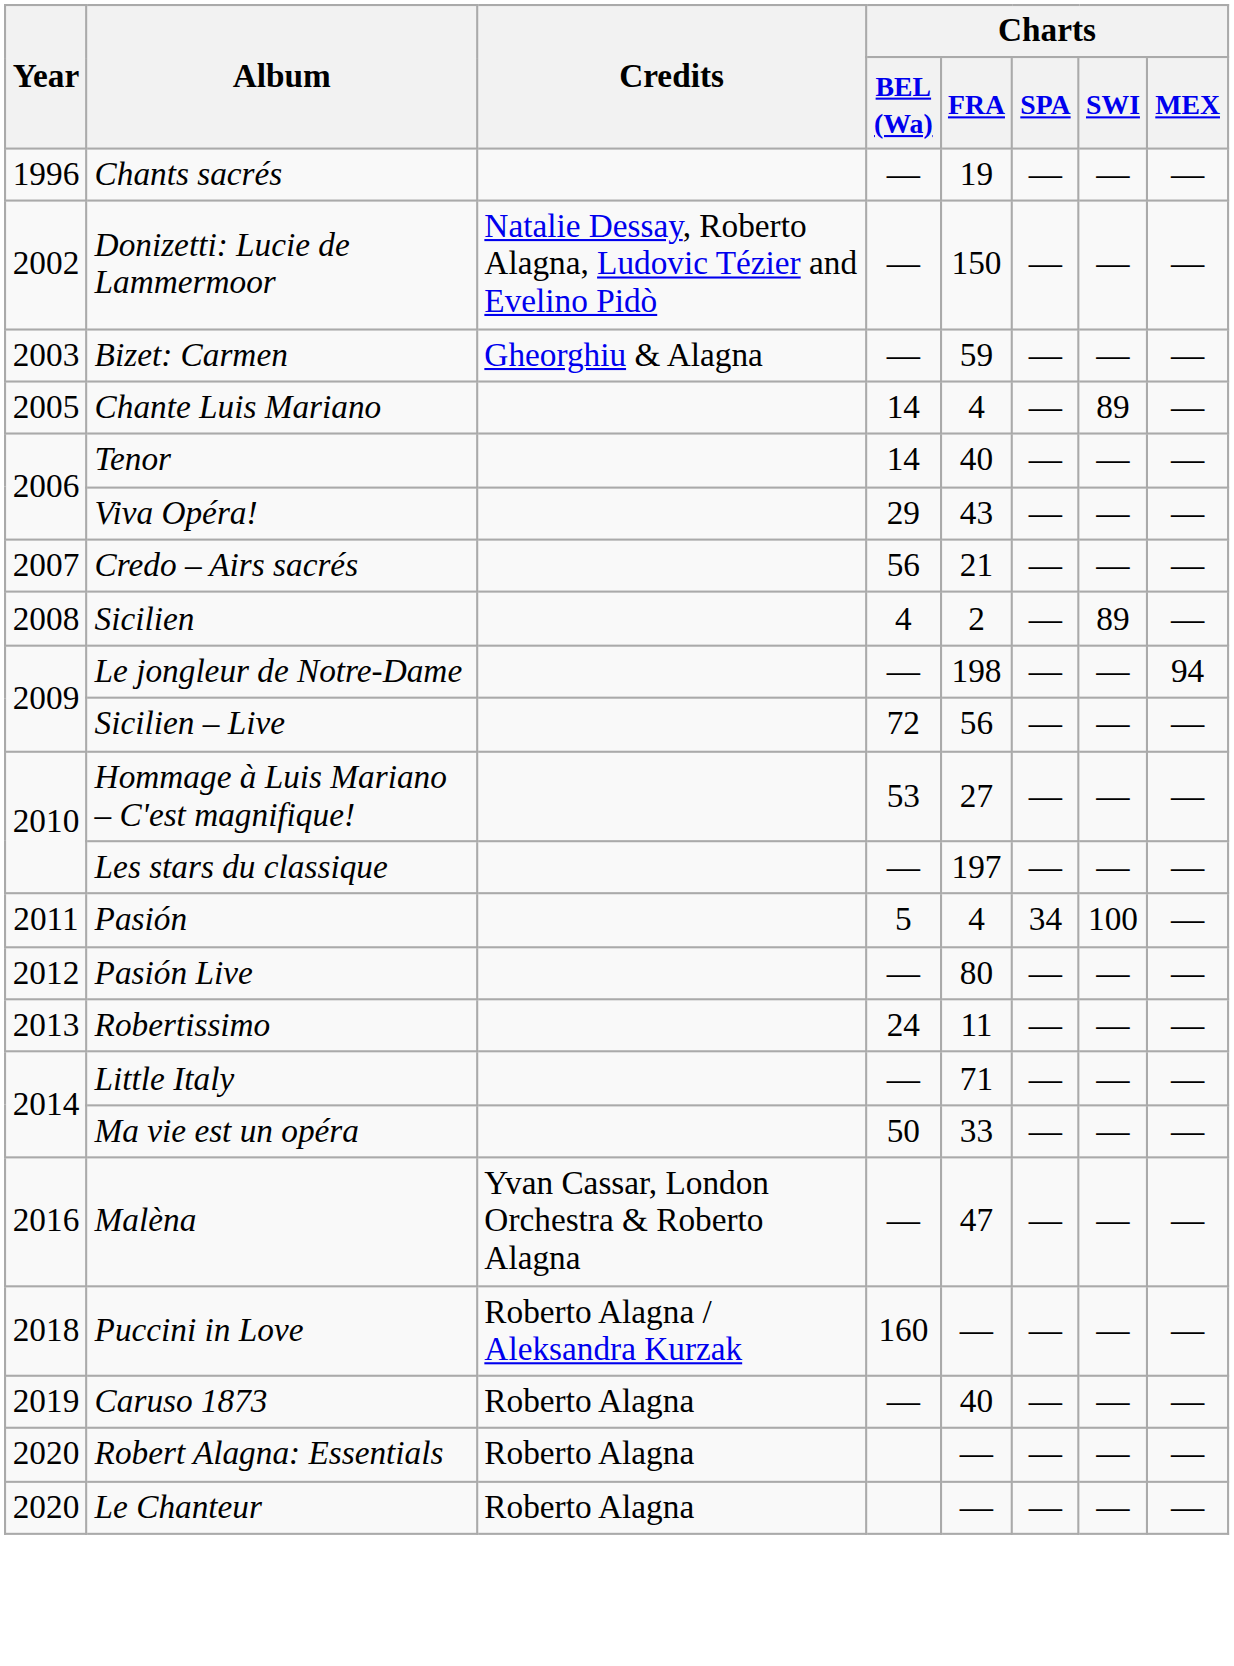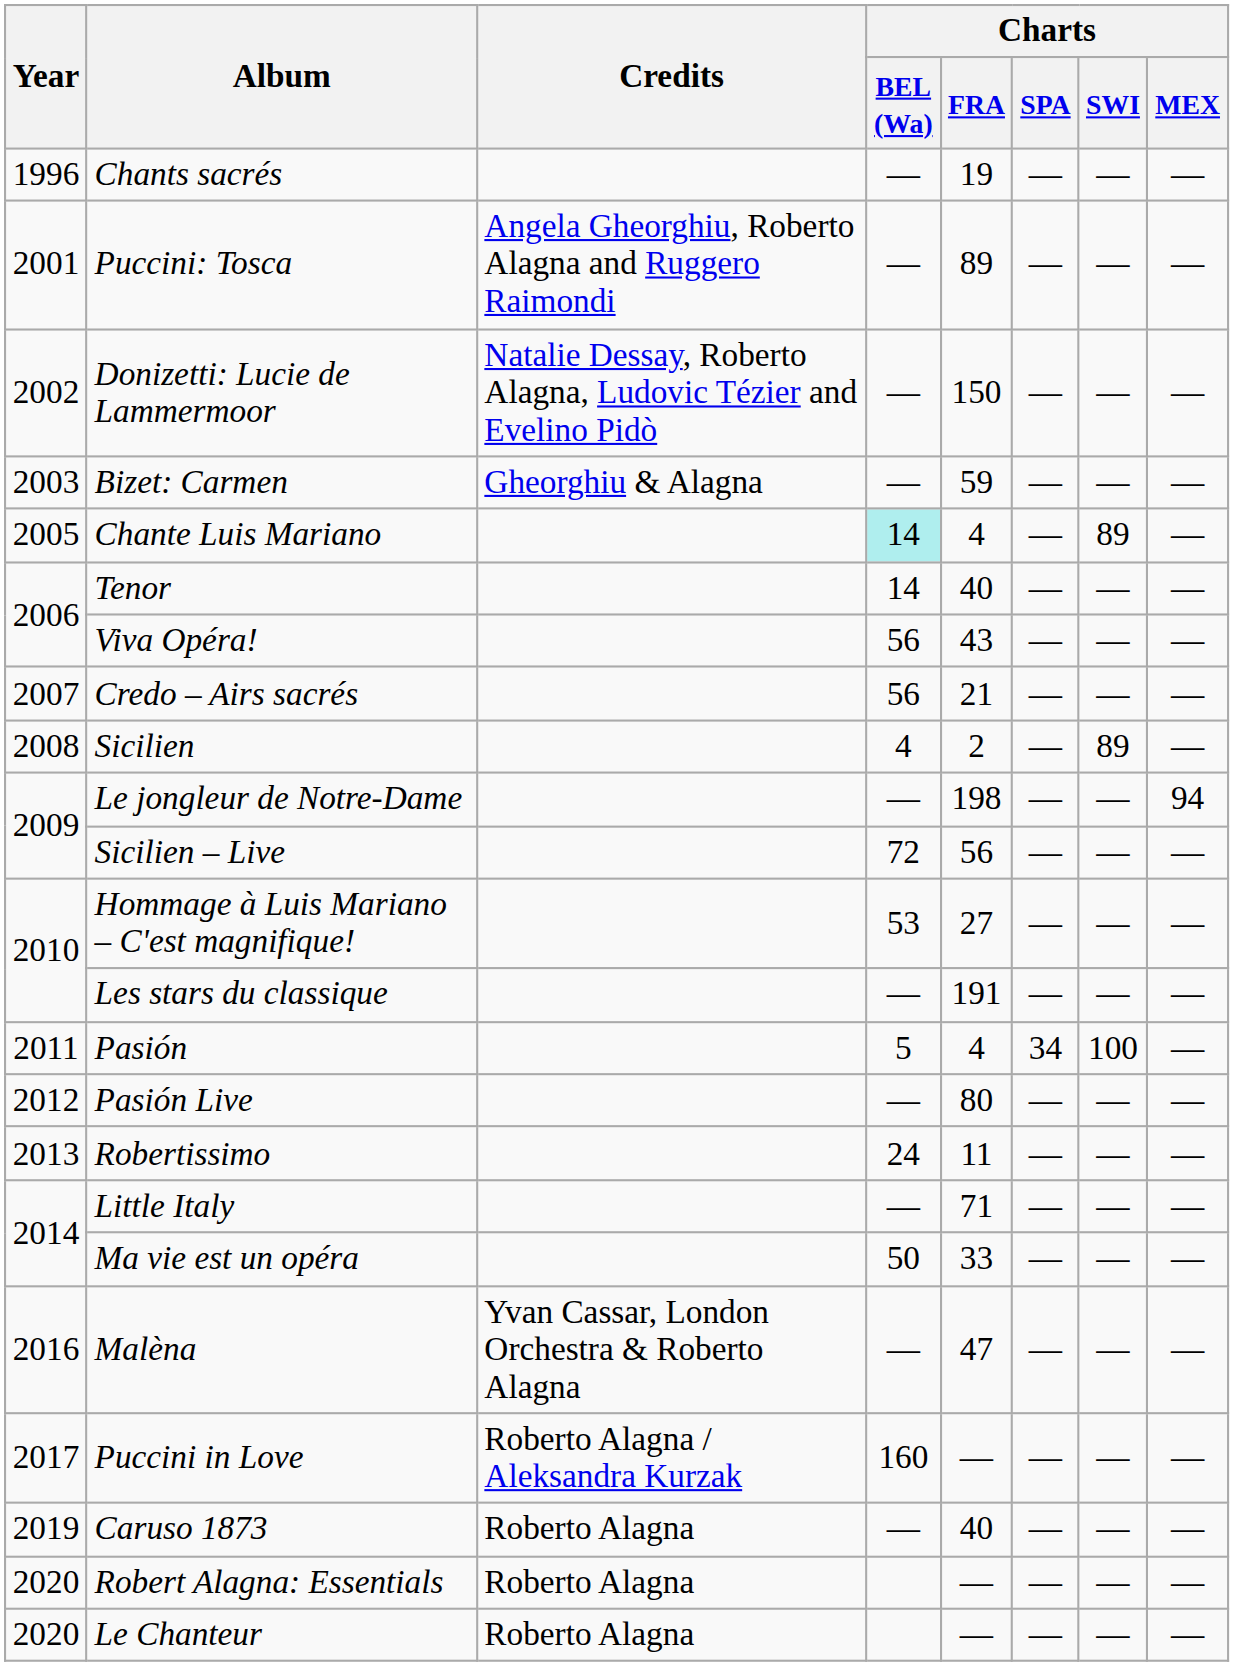 <table class="wikitable">
 <tr>
 <th rowspan="2" width="10">Year</th>
 <th rowspan="2" width="180">Album</th>
 <th rowspan="2" width="180">Credits</th>
 <th colspan="5">Charts</th>
 </tr>
 <tr>
 <th width="20"><small><a href='#'>BEL<br>(Wa)</a></small><br></th>
 <th width="20"><small><a href='#'>FRA</a></small></th>
 <th width="20"><small><a href='#'>SPA</a></small></th>
 <th width="20"><small><a href='#'>SWI</a></small></th>
 <th width="20"><small><a href='#'>MEX</a></small></th>
 </tr>
 <tr>
 <td align="center">1996</td>
 <td><em>Chants sacrés</em></td>
 <td></td>
 <td align="center">—</td>
 <td align="center">19</td>
+<td align="center">—</td>
+<td align="center">—</td>
+<td align="center">—</td>
+</tr>
+<tr>
+<td align="center">2001</td>
+<td><em>Puccini: Tosca</em></td>
+<td><a href='#'>Angela Gheorghiu</a>, Roberto Alagna and <a href='#'>Ruggero Raimondi</a></td>
+<td align="center">—</td>
+<td align="center">89</td>
 <td align="center">—</td>
 <td align="center">—</td>
 <td align="center">—</td>
 </tr>
 <tr>
 <td align="center">2002</td>
 <td><em>Donizetti: Lucie de Lammermoor</em></td>
 <td><a href='#'>Natalie Dessay</a>, Roberto Alagna, <a href='#'>Ludovic Tézier</a> and <a href='#'>Evelino Pidò</a></td>
 <td align="center">—</td>
 <td align="center">150</td>
 <td align="center">—</td>
 <td align="center">—</td>
 <td align="center">—</td>
 </tr>
 <tr>
 <td align="center">2003</td>
 <td><em>Bizet: Carmen</em></td>
 <td><a href='#'>Gheorghiu</a> & Alagna</td>
 <td align="center">—</td>
 <td align="center">59</td>
 <td align="center">—</td>
 <td align="center">—</td>
 <td align="center">—</td>
 </tr>
 <tr>
 <td align="center">2005</td>
 <td><em>Chante Luis Mariano</em></td>
 <td></td>
-<td align="center">14</td>
+<td align="center" style="background: paleturquoise;">14</td>
 <td align="center">4</td>
 <td align="center">—</td>
 <td align="center">89</td>
 <td align="center">—</td>
 </tr>
 <tr>
 <td align="center" rowspan="2">2006</td>
 <td><em>Tenor</em></td>
 <td></td>
 <td align="center">14</td>
 <td align="center">40</td>
 <td align="center">—</td>
 <td align="center">—</td>
 <td align="center">—</td>
 </tr>
 <tr>
 <td><em>Viva Opéra!</em></td>
 <td></td>
-<td align="center">29</td>
+<td align="center">56</td>
 <td align="center">43</td>
 <td align="center">—</td>
 <td align="center">—</td>
 <td align="center">—</td>
 </tr>
 <tr>
 <td align="center">2007</td>
 <td><em>Credo – Airs sacrés</em></td>
 <td></td>
 <td align="center">56</td>
 <td align="center">21</td>
 <td align="center">—</td>
 <td align="center">—</td>
 <td align="center">—</td>
 </tr>
 <tr>
 <td align="center">2008</td>
 <td><em>Sicilien</em></td>
 <td></td>
 <td align="center">4</td>
 <td align="center">2</td>
 <td align="center">—</td>
 <td align="center">89</td>
 <td align="center">—</td>
 </tr>
 <tr>
 <td align="center" rowspan="2">2009</td>
 <td><em>Le jongleur de Notre-Dame</em></td>
 <td></td>
 <td align="center">—</td>
 <td align="center">198</td>
 <td align="center">—</td>
 <td align="center">—</td>
 <td align="center">94</td>
 </tr>
 <tr>
 <td><em>Sicilien – Live</em></td>
 <td></td>
 <td align="center">72</td>
 <td align="center">56</td>
 <td align="center">—</td>
 <td align="center">—</td>
 <td align="center">—</td>
 </tr>
 <tr>
 <td align="center" rowspan="2">2010</td>
 <td><em>Hommage à Luis Mariano – C'est magnifique!</em></td>
 <td></td>
 <td align="center">53</td>
 <td align="center">27</td>
 <td align="center">—</td>
 <td align="center">—</td>
 <td align="center">—</td>
 </tr>
 <tr>
 <td><em>Les stars du classique</em></td>
 <td></td>
 <td align="center">—</td>
-<td align="center">197</td>
+<td align="center">191</td>
 <td align="center">—</td>
 <td align="center">—</td>
 <td align="center">—</td>
 </tr>
 <tr>
 <td align="center">2011</td>
 <td><em>Pasión</em></td>
 <td></td>
 <td align="center">5</td>
 <td align="center">4</td>
 <td align="center">34</td>
 <td align="center">100</td>
 <td align="center">—</td>
 </tr>
 <tr>
 <td align="center">2012</td>
 <td><em>Pasión Live</em></td>
 <td></td>
 <td align="center">—</td>
 <td align="center">80</td>
 <td align="center">—</td>
 <td align="center">—</td>
 <td align="center">—</td>
 </tr>
 <tr>
 <td align="center">2013</td>
 <td><em>Robertissimo</em></td>
 <td></td>
 <td align="center">24</td>
 <td align="center">11</td>
 <td align="center">—</td>
 <td align="center">—</td>
 <td align="center">—</td>
 </tr>
 <tr>
 <td align="center" rowspan=2>2014</td>
 <td><em>Little Italy</em></td>
 <td></td>
 <td align="center">—</td>
 <td align="center">71</td>
 <td align="center">—</td>
 <td align="center">—</td>
 <td align="center">—</td>
 </tr>
 <tr>
 <td><em>Ma vie est un opéra</em></td>
 <td></td>
 <td align="center">50</td>
 <td align="center">33</td>
 <td align="center">—</td>
 <td align="center">—</td>
 <td align="center">—</td>
 </tr>
 <tr>
 <td align="center">2016</td>
 <td><em>Malèna</em></td>
 <td>Yvan Cassar, London Orchestra & Roberto Alagna</td>
 <td align="center">—</td>
 <td align="center">47</td>
 <td align="center">—</td>
 <td align="center">—</td>
 <td align="center">—</td>
 </tr>
 <tr>
-<td align="center">2018</td>
+<td align="center">2017</td>
 <td><em>Puccini in Love</em></td>
 <td>Roberto Alagna / <a href='#'>Aleksandra Kurzak</a></td>
 <td align="center">160</td>
 <td align="center">—</td>
 <td align="center">—</td>
 <td align="center">—</td>
 <td align="center">—</td>
 </tr>
 <tr>
 <td align="center">2019</td>
 <td><em>Caruso 1873</em></td>
 <td>Roberto Alagna</td>
 <td align="center">—</td>
 <td align="center">40<br></td>
 <td align="center">—</td>
 <td align="center">—</td>
 <td align="center">—</td>
 </tr>
 <tr>
 <td align="center">2020</td>
 <td><em>Robert Alagna: Essentials</em></td>
 <td>Roberto Alagna</td>
 <td align="center"></td>
 <td align="center">—</td>
 <td align="center">—</td>
 <td align="center">—</td>
 <td align="center">—</td>
 </tr>
 <tr>
 <td align="center">2020</td>
 <td><em>Le Chanteur</em></td>
 <td>Roberto Alagna</td>
 <td align="center"></td>
 <td align="center">—</td>
 <td align="center">—</td>
 <td align="center">—</td>
 <td align="center">—</td>
 </tr>
 </table>
